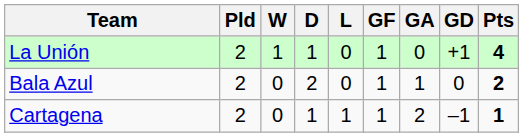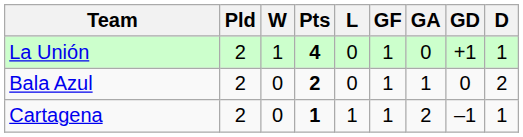 <table class="wikitable" style="text-align: center;">
 <tr>
 <th width=165>Team</th>
 <th width=20>Pld</th>
 <th width=20>W</th>
-<th width=20>D</th>
+<th width=20>Pts</th>
 <th width=20>L</th>
 <th width=20>GF</th>
 <th width=20>GA</th>
 <th width=20>GD</th>
-<th width=20>Pts</th>
+<th width=20>D</th>
 </tr>
 <tr bgcolor=#ccffcc>
 <td align=left><a href='#'>La Unión</a></td>
 <td>2</td>
 <td>1</td>
-<td>1</td>
+<td><strong>4</strong></td>
 <td>0</td>
 <td>1</td>
 <td>0</td>
 <td>+1</td>
-<td><strong>4</strong></td>
+<td>1</td>
 </tr>
 <tr>
 <td align=left><a href='#'>Bala Azul</a></td>
 <td>2</td>
 <td>0</td>
-<td>2</td>
+<td><strong>2</strong></td>
 <td>0</td>
 <td>1</td>
 <td>1</td>
 <td>0</td>
-<td><strong>2</strong></td>
+<td>2</td>
 </tr>
 <tr>
 <td align=left><a href='#'>Cartagena</a></td>
 <td>2</td>
 <td>0</td>
-<td>1</td>
+<td><strong>1</strong></td>
 <td>1</td>
 <td>1</td>
 <td>2</td>
 <td>–1</td>
-<td><strong>1</strong></td>
+<td>1</td>
 </tr>
 </table>
